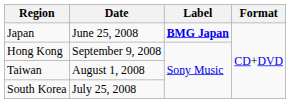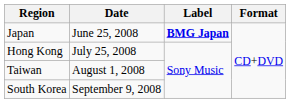 <table class="wikitable">
 <tr>
 <th>Region</th>
 <th>Date</th>
 <th>Label</th>
 <th>Format</th>
 </tr>
 <tr>
 <td>Japan</td>
 <td>June 25, 2008</td>
 <td><strong><a href='#'>BMG Japan</a></strong></td>
 <td rowspan="4"><a href='#'>CD</a>+<a href='#'>DVD</a></td>
 </tr>
 <tr>
 <td>Hong Kong</td>
-<td>September 9, 2008</td>
+<td>July 25, 2008</td>
 <td rowspan="3"><a href='#'>Sony Music</a></td>
 </tr>
 <tr>
 <td>Taiwan</td>
 <td>August 1, 2008</td>
 </tr>
 <tr>
 <td>South Korea</td>
-<td>July 25, 2008</td>
+<td>September 9, 2008</td>
 </tr>
 </table>
